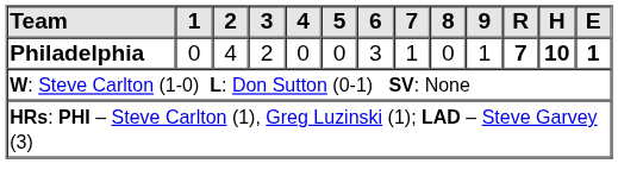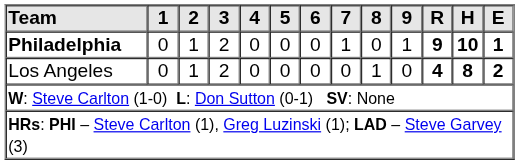 <table border=1 cellspacing=0 width=425 style="margin-left:3em;">
 <tr style="text-align:center; background-color:#e6e6e6;">
 <th align=left width=28%>Team</th>
 <th width=6%>1</th>
 <th width=6%>2</th>
 <th width=6%>3</th>
 <th width=6%>4</th>
 <th width=6%>5</th>
 <th width=6%>6</th>
 <th width=6%>7</th>
 <th width=6%>8</th>
 <th width=6%>9</th>
 <th width=6%>R</th>
 <th width=6%>H</th>
 <th width=6%>E</th>
 </tr>
 <tr style="text-align:center;">
 <td align=left><strong>Philadelphia</strong></td>
 <td>0</td>
-<td>4</td>
+<td>1</td>
 <td>2</td>
 <td>0</td>
 <td>0</td>
-<td>3</td>
+<td>0</td>
 <td>1</td>
 <td>0</td>
 <td>1</td>
-<td><strong>7</strong></td>
+<td><strong>9</strong></td>
 <td><strong>10</strong></td>
 <td><strong>1</strong></td>
+</tr>
+<tr style="text-align:center;">
+<td align=left>Los Angeles</td>
+<td>0</td>
+<td>1</td>
+<td>2</td>
+<td>0</td>
+<td>0</td>
+<td>0</td>
+<td>0</td>
+<td>1</td>
+<td>0</td>
+<td><strong>4</strong></td>
+<td><strong>8</strong></td>
+<td><strong>2</strong></td>
 </tr>
 <tr style="text-align:left;">
 <td colspan=13><small><strong>W</strong>: <a href='#'>Steve Carlton</a> (1-0)  <strong>L</strong>: <a href='#'>Don Sutton</a> (0-1)   <strong>SV</strong>: None</small></td>
 </tr>
 <tr style="text-align:left;">
 <td colspan=13><small><strong>HRs</strong>: <strong>PHI</strong> – <a href='#'>Steve Carlton</a> (1), <a href='#'>Greg Luzinski</a> (1); <strong>LAD</strong> – <a href='#'>Steve Garvey</a> (3)</small></td>
 </tr>
 </table>
